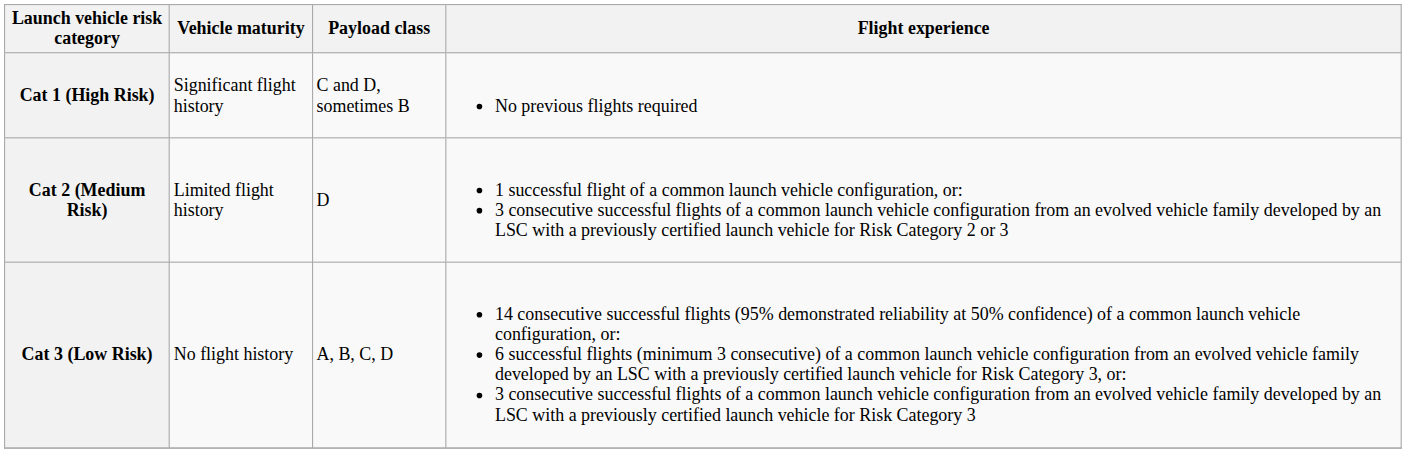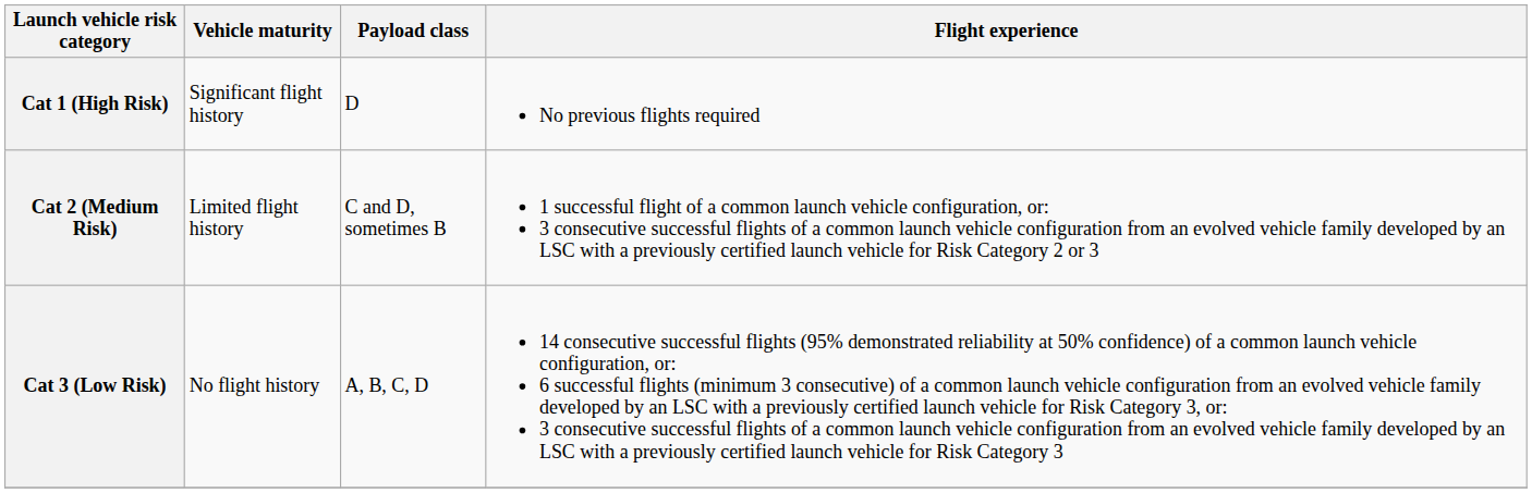 <table class="wikitable">
 <tr>
 <th scope="col" style="width:140px;">Launch vehicle risk category</th>
 <th scope="col">Vehicle maturity</th>
 <th scope="col">Payload class</th>
 <th scope="col">Flight experience</th>
 </tr>
 <tr>
 <th>Cat 1 (High Risk)</th>
 <td>Significant flight history</td>
-<td>C and D, sometimes B</td>
+<td>D</td>
 <td><br><ul><li>No previous flights required</li></ul></td>
 </tr>
 <tr>
 <th>Cat 2 (Medium Risk)</th>
 <td>Limited flight history</td>
-<td>D</td>
+<td>C and D, sometimes B</td>
 <td><br><ul><li>1 successful flight of a common launch vehicle configuration, or:</li><li>3 consecutive successful flights of a common launch vehicle configuration from an evolved vehicle family developed by an LSC with a previously certified launch vehicle for Risk Category 2 or 3</li></ul></td>
 </tr>
 <tr>
 <th>Cat 3 (Low Risk)</th>
 <td>No flight history</td>
 <td>A, B, C, D</td>
 <td><br><ul><li>14 consecutive successful flights (95% demonstrated reliability at 50% confidence) of a common launch vehicle configuration, or:</li><li>6 successful flights (minimum 3 consecutive) of a common launch vehicle configuration from an evolved vehicle family developed by an LSC with a previously certified launch vehicle for Risk Category 3, or:</li><li>3 consecutive successful flights of a common launch vehicle configuration from an evolved vehicle family developed by an LSC with a previously certified launch vehicle for Risk Category 3</li></ul></td>
 </tr>
 <tr>
 </tr>
 </table>
